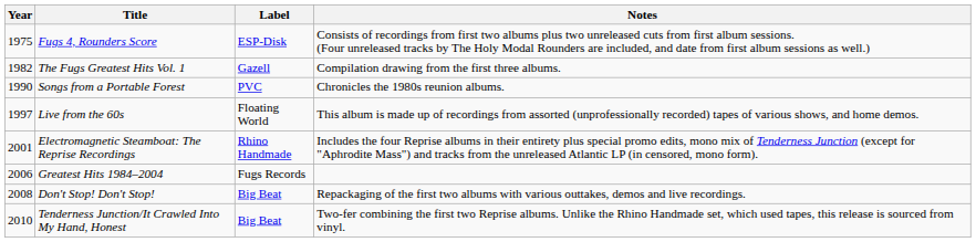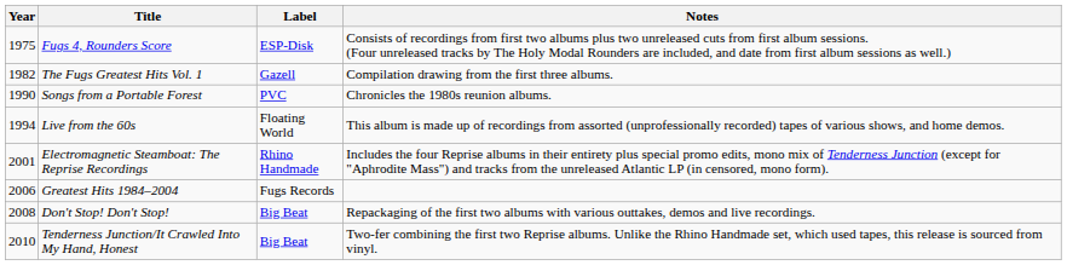 <table class="wikitable">
 <tr>
 <th>Year</th>
 <th>Title</th>
 <th>Label</th>
 <th>Notes</th>
 </tr>
 <tr>
 <td align="center">1975</td>
 <td><em><a href='#'>Fugs 4, Rounders Score</a></em></td>
 <td><a href='#'>ESP-Disk</a></td>
 <td>Consists of recordings from first two albums plus two unreleased cuts from first album sessions.<br>(Four unreleased tracks by The Holy Modal Rounders are included, and date from first album sessions as well.)</td>
 </tr>
 <tr>
 <td align="center">1982</td>
 <td><em>The Fugs Greatest Hits Vol. 1</em></td>
 <td><a href='#'>Gazell</a></td>
 <td>Compilation drawing from the first three albums.</td>
 </tr>
 <tr>
 <td align="center">1990</td>
 <td><em>Songs from a Portable Forest</em></td>
 <td><a href='#'>PVC</a></td>
 <td>Chronicles the 1980s reunion albums.</td>
 </tr>
 <tr>
-<td align="center">1997</td>
+<td align="center">1994</td>
 <td><em>Live from the 60s</em></td>
 <td>Floating World</td>
 <td>This album is made up of recordings from assorted (unprofessionally recorded) tapes of various shows, and home demos.</td>
 </tr>
 <tr>
 <td align="center">2001</td>
 <td><em>Electromagnetic Steamboat: The Reprise Recordings</em></td>
 <td><a href='#'>Rhino Handmade</a></td>
 <td>Includes the four Reprise albums in their entirety plus special promo edits, mono mix of <em><a href='#'>Tenderness Junction</a></em> (except for "Aphrodite Mass") and tracks from the unreleased Atlantic LP (in censored, mono form).</td>
 </tr>
 <tr>
 <td align="center">2006</td>
 <td><em>Greatest Hits 1984–2004</em></td>
 <td>Fugs Records</td>
 <td></td>
 </tr>
 <tr>
 <td align="center">2008</td>
 <td><em>Don't Stop! Don't Stop!</em></td>
 <td><a href='#'>Big Beat</a></td>
 <td>Repackaging of the first two albums with various outtakes, demos and live recordings.</td>
 </tr>
 <tr>
 <td align="center">2010</td>
 <td><em>Tenderness Junction/It Crawled Into My Hand, Honest</em></td>
 <td><a href='#'>Big Beat</a></td>
 <td>Two-fer combining the first two Reprise albums. Unlike the Rhino Handmade set, which used tapes, this release is sourced from vinyl.</td>
 </tr>
 </table>
